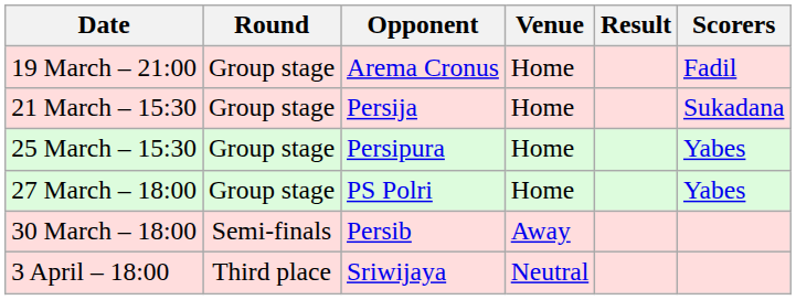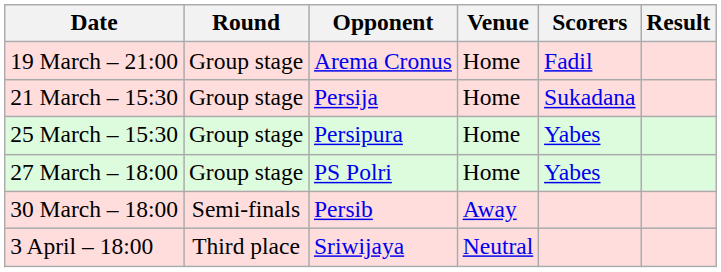 <table class="wikitable">
 <tr>
 <th>Date</th>
 <th>Round</th>
 <th>Opponent</th>
 <th>Venue</th>
+<th>Scorers</th>
 <th>Result</th>
-<th>Scorers</th>
 </tr>
 <tr bgcolor = "#FFDDDD">
 <td>19 March – 21:00</td>
 <td align="center">Group stage</td>
 <td><a href='#'>Arema Cronus</a></td>
 <td>Home</td>
+<td><a href='#'>Fadil</a></td>
 <td></td>
-<td><a href='#'>Fadil</a></td>
 </tr>
 <tr bgcolor = "#FFDDDD">
 <td>21 March – 15:30</td>
 <td align="center">Group stage</td>
 <td><a href='#'>Persija</a></td>
 <td>Home</td>
+<td><a href='#'>Sukadana</a></td>
 <td></td>
-<td><a href='#'>Sukadana</a></td>
 </tr>
 <tr bgcolor = "#DDFCDD">
 <td>25 March – 15:30</td>
 <td align="center">Group stage</td>
 <td><a href='#'>Persipura</a></td>
 <td>Home</td>
+<td><a href='#'>Yabes</a></td>
 <td></td>
-<td><a href='#'>Yabes</a></td>
 </tr>
 <tr bgcolor = "#DDFCDD">
 <td>27 March – 18:00</td>
 <td align="center">Group stage</td>
 <td><a href='#'>PS Polri</a></td>
 <td>Home</td>
+<td><a href='#'>Yabes</a></td>
 <td></td>
-<td><a href='#'>Yabes</a></td>
 </tr>
 <tr bgcolor = "#FFDDDD">
 <td>30 March – 18:00</td>
 <td align="center">Semi-finals</td>
 <td><a href='#'>Persib</a></td>
 <td><a href='#'>Away</a></td>
 <td></td>
 <td></td>
 </tr>
 <tr bgcolor = "#FFDDDD">
 <td>3 April – 18:00</td>
 <td align="center">Third place</td>
 <td><a href='#'>Sriwijaya</a></td>
 <td><a href='#'>Neutral</a></td>
 <td></td>
 <td></td>
 </tr>
 </table>
